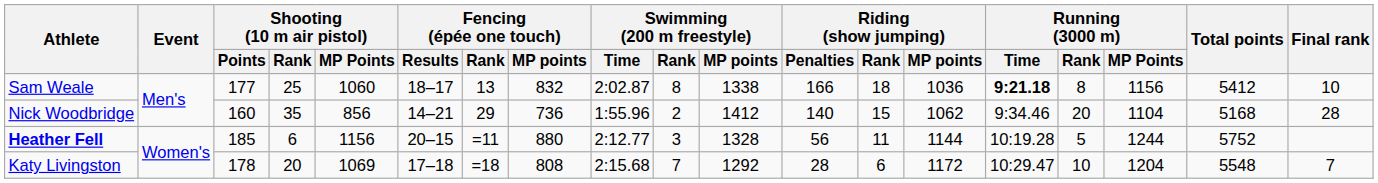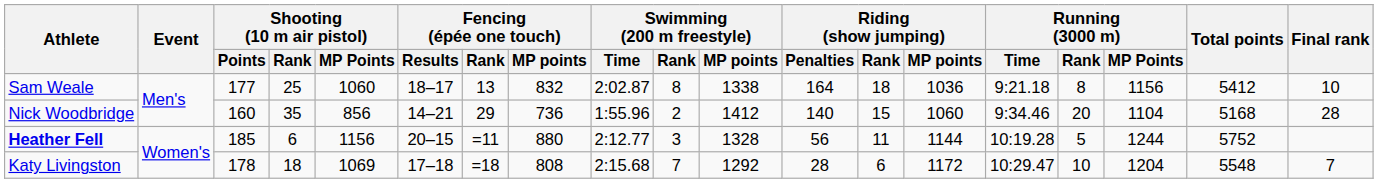 <table class="wikitable" style="font-size:90%">
 <tr>
 <th rowspan="2">Athlete</th>
 <th rowspan="2">Event</th>
 <th colspan=3>Shooting<br><span>(10 m air pistol)</span></th>
 <th colspan=3>Fencing<br><span>(épée one touch)</span></th>
 <th colspan=3>Swimming<br><span>(200 m freestyle)</span></th>
 <th colspan=3>Riding<br><span>(show jumping)</span></th>
 <th colspan=3>Running<br><span>(3000 m)</span></th>
 <th rowspan=2>Total points</th>
 <th rowspan=2>Final rank</th>
 </tr>
 <tr style="font-size:95%">
 <th>Points</th>
 <th>Rank</th>
 <th>MP Points</th>
 <th>Results</th>
 <th>Rank</th>
 <th>MP points</th>
 <th>Time</th>
 <th>Rank</th>
 <th>MP points</th>
 <th>Penalties</th>
 <th>Rank</th>
 <th>MP points</th>
 <th>Time</th>
 <th>Rank</th>
 <th>MP Points</th>
 </tr>
 <tr align=center>
 <td align=left><a href='#'>Sam Weale</a></td>
 <td align=left rowspan=2><a href='#'>Men's</a></td>
 <td>177</td>
 <td>25</td>
 <td>1060</td>
 <td>18–17</td>
 <td>13</td>
 <td>832</td>
 <td>2:02.87</td>
 <td>8</td>
 <td>1338</td>
-<td>166</td>
+<td>164</td>
 <td>18</td>
 <td>1036</td>
-<td><strong>9:21.18</strong></td>
+<td>9:21.18</td>
 <td>8</td>
 <td>1156</td>
 <td>5412</td>
 <td>10</td>
 </tr>
 <tr align=center>
 <td align=left><a href='#'>Nick Woodbridge</a></td>
 <td>160</td>
 <td>35</td>
 <td>856</td>
 <td>14–21</td>
 <td>29</td>
 <td>736</td>
 <td>1:55.96</td>
 <td>2</td>
 <td>1412</td>
 <td>140</td>
 <td>15</td>
-<td>1062</td>
+<td>1060</td>
 <td>9:34.46</td>
 <td>20</td>
 <td>1104</td>
 <td>5168</td>
 <td>28</td>
 </tr>
 <tr align=center>
 <td align=left><strong><a href='#'>Heather Fell</a></strong></td>
 <td align=left rowspan=2><a href='#'>Women's</a></td>
 <td>185</td>
 <td>6</td>
 <td>1156</td>
 <td>20–15</td>
 <td>=11</td>
 <td>880</td>
 <td>2:12.77</td>
 <td>3</td>
 <td>1328</td>
 <td>56</td>
 <td>11</td>
 <td>1144</td>
 <td>10:19.28</td>
 <td>5</td>
 <td>1244</td>
 <td>5752</td>
 <td></td>
 </tr>
 <tr align=center>
 <td align=left><a href='#'>Katy Livingston</a></td>
 <td>178</td>
-<td>20</td>
+<td>18</td>
 <td>1069</td>
 <td>17–18</td>
 <td>=18</td>
 <td>808</td>
 <td>2:15.68</td>
 <td>7</td>
 <td>1292</td>
 <td>28</td>
 <td>6</td>
 <td>1172</td>
 <td>10:29.47</td>
 <td>10</td>
 <td>1204</td>
 <td>5548</td>
 <td>7</td>
 </tr>
 </table>
